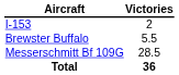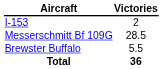 <table cellpadding="1" cellspacing="0">
 <tr>
 <th>Aircraft</th>
 <th>Victories</th>
 </tr>
 <tr>
 <th bgcolor="#000000" colspan="2"></th>
 </tr>
 <tr>
 <td><a href='#'>I-153</a></td>
 <td align="center">2</td>
 </tr>
 <tr>
+<td><a href='#'>Messerschmitt Bf 109G</a></td>
+<td align="center">28.5</td>
+</tr>
+<tr>
 <td><a href='#'>Brewster Buffalo</a></td>
 <td align="center">5.5</td>
-</tr>
-<tr>
-<td><a href='#'>Messerschmitt Bf 109G</a></td>
-<td align="center">28.5</td>
 </tr>
 <tr>
 <th>Total</th>
 <th>36</th>
 </tr>
 <tr>
 </tr>
 </table>
